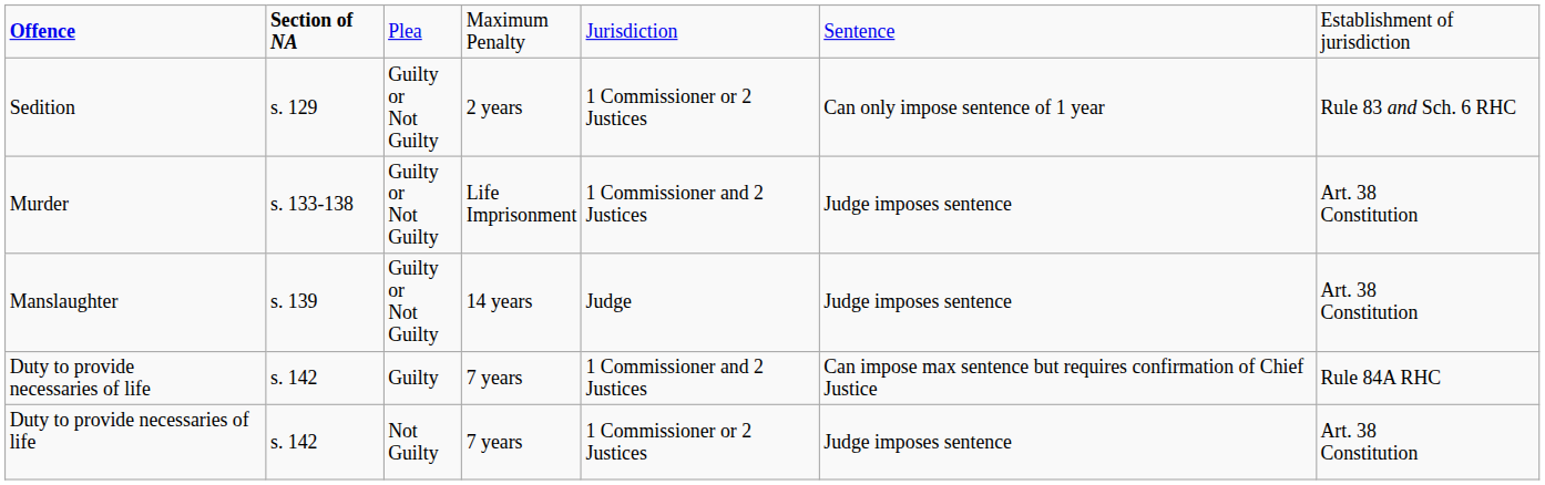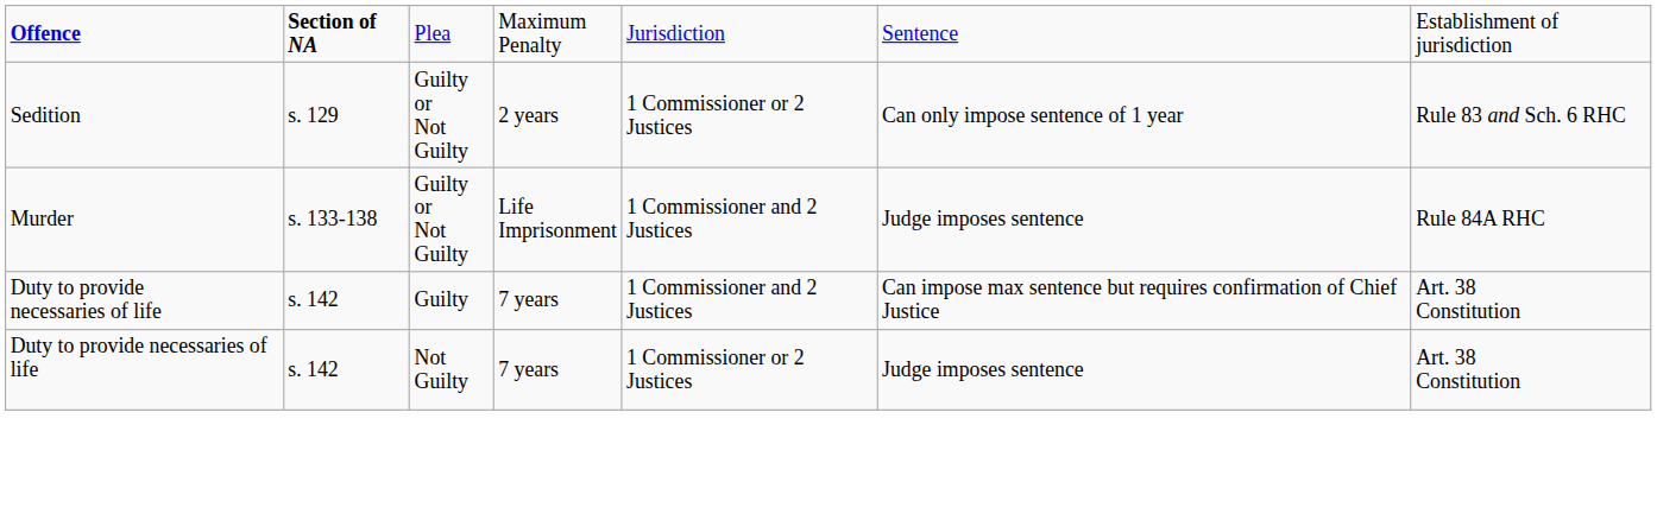 <table class="wikitable sortable mw-collapsible mw-collapsed">
 <tr>
 <td><strong><a href='#'>Offence</a></strong></td>
 <td><strong>Section of <em>NA<strong><em></td>
 <td></strong><a href='#'>Plea</a><strong></td>
 <td></strong>Maximum<strong><br></strong>Penalty<strong></td>
 <td></strong><a href='#'>Jurisdiction</a><strong></td>
 <td></strong><a href='#'>Sentence</a><strong></td>
 <td></strong>Establishment of jurisdiction<strong></td>
 </tr>
 <tr>
 <td>Sedition</td>
 <td></em>s. 129 <em></td>
 <td>Guilty or<br>Not<br>Guilty</td>
 <td>2 years</td>
 <td>1 Commissioner or 2 Justices</td>
 <td>Can only impose sentence of 1 year</td>
 <td></em>Rule 83<em> and </em>Sch. 6 RHC<em></td>
 </tr>
 <tr>
 <td>Murder</td>
 <td></em>s. 133-138<em></td>
 <td>Guilty or<br>Not<br>Guilty</td>
 <td>Life<br>Imprisonment</td>
 <td>1 Commissioner and 2 Justices</td>
 <td>Judge imposes sentence</td>
-<td></em>Art. 38<em><br></em>Constitution<em></td>
-</tr>
-<tr>
-<td>Manslaughter</td>
-<td></em>s. 139<em></td>
-<td>Guilty or<br>Not<br>Guilty</td>
-<td>14 years</td>
-<td>Judge</td>
-<td>Judge imposes sentence</td>
-<td></em>Art. 38<em><br></em>Constitution<em></td>
+<td></em>Rule 84A RHC <em></td>
 </tr>
 <tr>
 <td>Duty to provide<br>necessaries of life</td>
 <td></em>s. 142<em></td>
 <td>Guilty</td>
 <td>7 years</td>
 <td>1 Commissioner and 2 Justices</td>
 <td>Can impose max sentence but requires confirmation of Chief Justice</td>
-<td></em>Rule 84A RHC <em></td>
+<td></em>Art. 38<em><br></em>Constitution<em></td>
 </tr>
 <tr>
 <td>Duty to provide necessaries of life<br><br></td>
 <td></em>s. 142<em></td>
 <td>Not<br>Guilty</td>
 <td>7 years</td>
 <td>1 Commissioner or 2 Justices</td>
 <td>Judge imposes sentence</td>
 <td></em>Art. 38<em><br></em>Constitution<em></td>
 </tr>
 </table>
